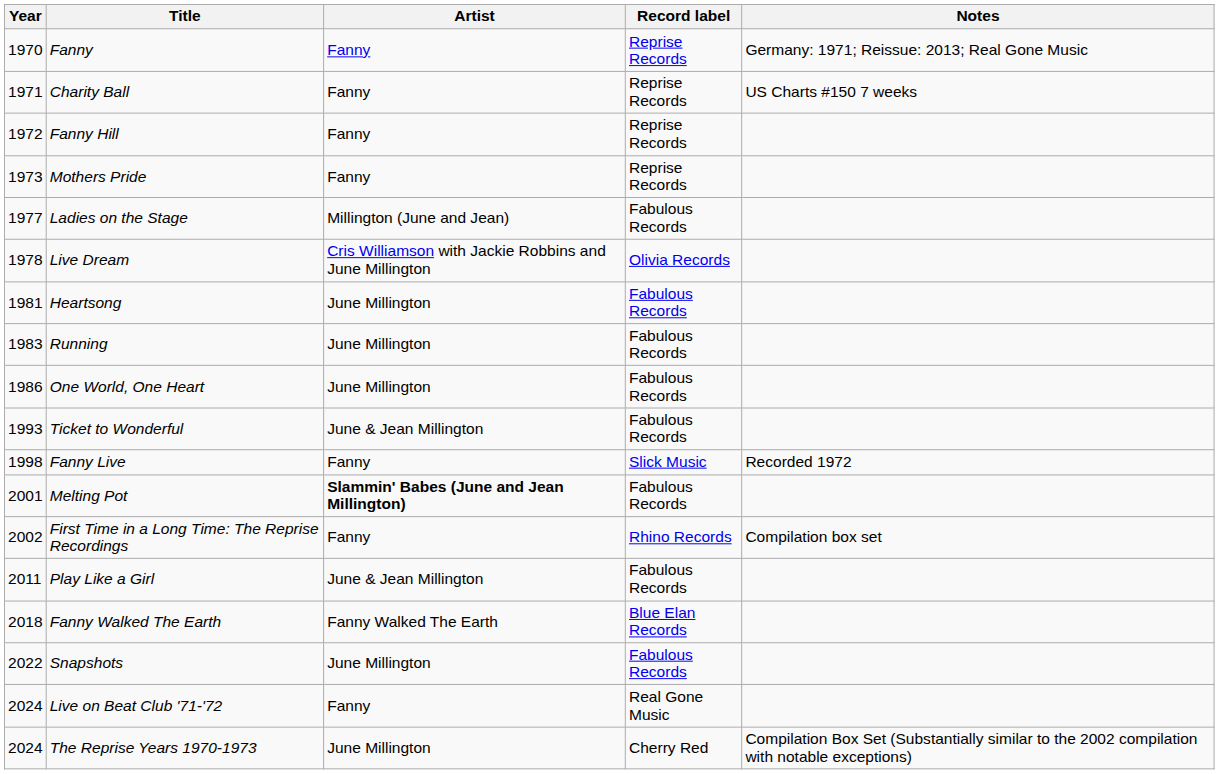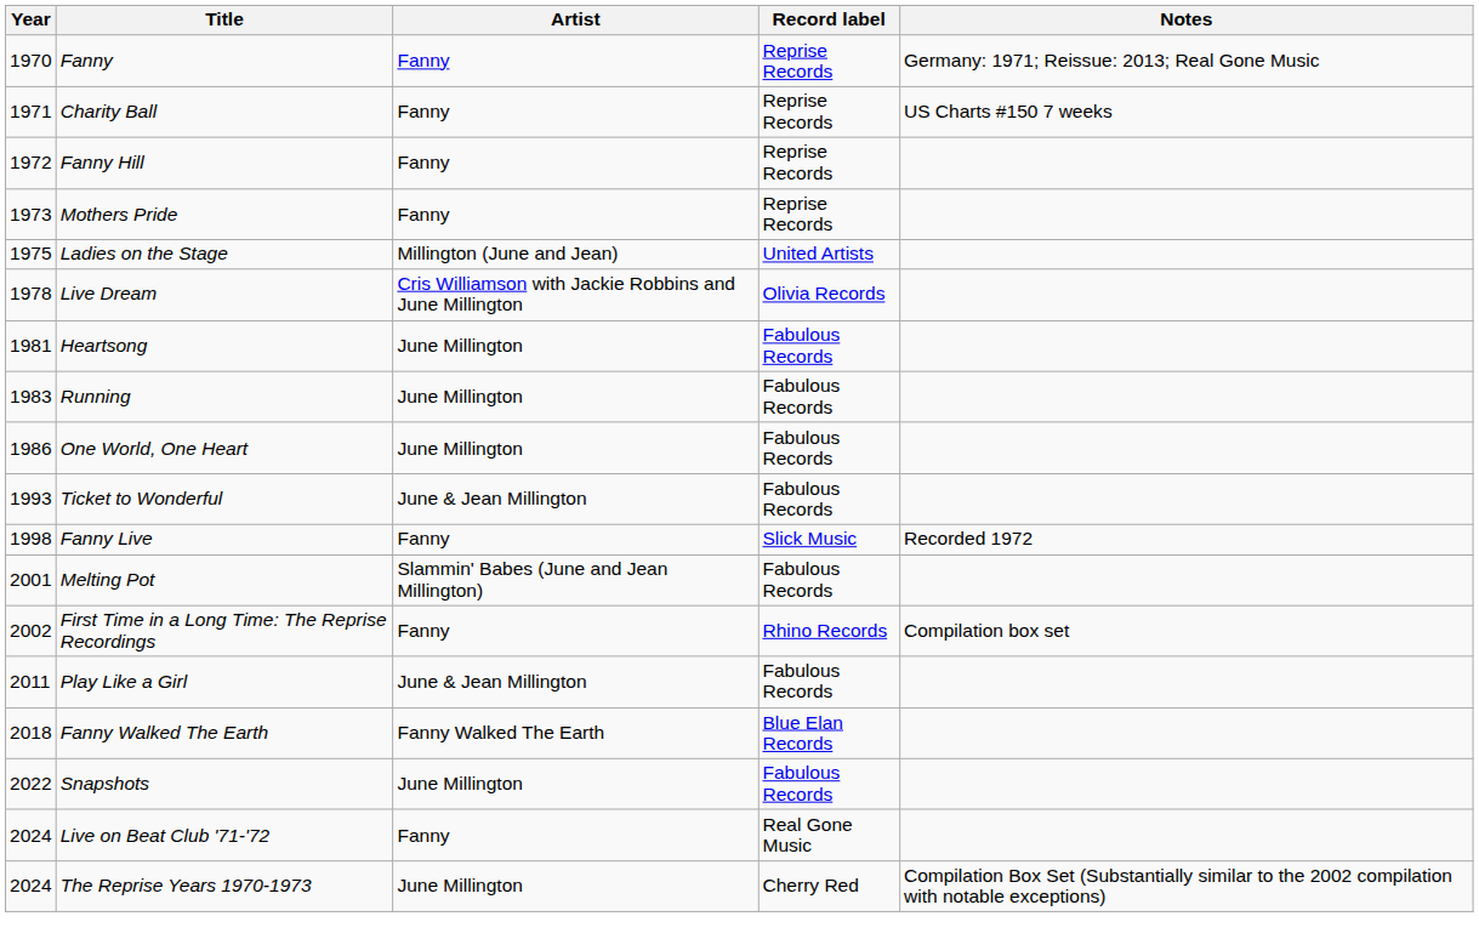 <table class="wikitable">
 <tr>
 <th>Year</th>
 <th>Title</th>
 <th>Artist</th>
 <th>Record label</th>
 <th>Notes</th>
 </tr>
 <tr>
 <td>1970</td>
 <td><em>Fanny</em></td>
 <td><a href='#'>Fanny</a></td>
 <td><a href='#'>Reprise Records</a></td>
 <td>Germany: 1971; Reissue: 2013; Real Gone Music</td>
 </tr>
 <tr>
 <td>1971</td>
 <td><em>Charity Ball</em></td>
 <td>Fanny</td>
 <td>Reprise Records</td>
 <td>US Charts #150 7 weeks</td>
 </tr>
 <tr>
 <td>1972</td>
 <td><em>Fanny Hill</em></td>
 <td>Fanny</td>
 <td>Reprise Records</td>
 <td></td>
 </tr>
 <tr>
 <td>1973</td>
 <td><em>Mothers Pride</em></td>
 <td>Fanny</td>
 <td>Reprise Records</td>
 <td></td>
 </tr>
 <tr>
-<td>1977</td>
+<td>1975</td>
 <td><em>Ladies on the Stage</em></td>
 <td>Millington (June and Jean)</td>
-<td>Fabulous Records</td>
+<td><a href='#'>United Artists</a></td>
 <td></td>
 </tr>
 <tr>
 <td>1978</td>
 <td><em>Live Dream</em></td>
 <td><a href='#'>Cris Williamson</a> with Jackie Robbins and June Millington</td>
 <td><a href='#'>Olivia Records</a></td>
 <td></td>
 </tr>
 <tr>
 <td>1981</td>
 <td><em>Heartsong</em></td>
 <td>June Millington</td>
 <td><a href='#'>Fabulous Records</a></td>
 <td></td>
 </tr>
 <tr>
 <td>1983</td>
 <td><em>Running</em></td>
 <td>June Millington</td>
 <td>Fabulous Records</td>
 <td></td>
 </tr>
 <tr>
 <td>1986</td>
 <td><em>One World, One Heart</em></td>
 <td>June Millington</td>
 <td>Fabulous Records</td>
 <td></td>
 </tr>
 <tr>
 <td>1993</td>
 <td><em>Ticket to Wonderful</em></td>
 <td>June & Jean Millington</td>
 <td>Fabulous Records</td>
 <td></td>
 </tr>
 <tr>
 <td>1998</td>
 <td><em>Fanny Live</em></td>
 <td>Fanny</td>
 <td><a href='#'>Slick Music</a></td>
 <td>Recorded 1972</td>
 </tr>
 <tr>
 <td>2001</td>
 <td><em>Melting Pot</em></td>
-<td><strong>Slammin' Babes (June and Jean Millington)</strong></td>
+<td>Slammin' Babes (June and Jean Millington)</td>
 <td>Fabulous Records</td>
 <td></td>
 </tr>
 <tr>
 <td>2002</td>
 <td><em>First Time in a Long Time: The Reprise Recordings</em></td>
 <td>Fanny</td>
 <td><a href='#'>Rhino Records</a></td>
 <td>Compilation box set</td>
 </tr>
 <tr>
 <td>2011</td>
 <td><em>Play Like a Girl</em></td>
 <td>June & Jean Millington</td>
 <td>Fabulous Records</td>
 <td></td>
 </tr>
 <tr>
 <td>2018</td>
 <td><em>Fanny Walked The Earth</em></td>
 <td>Fanny Walked The Earth</td>
 <td><a href='#'>Blue Elan Records</a></td>
 <td></td>
 </tr>
 <tr>
 <td>2022</td>
 <td><em>Snapshots</em></td>
 <td>June Millington</td>
 <td><a href='#'>Fabulous Records</a></td>
 <td></td>
 </tr>
 <tr>
 <td>2024</td>
 <td><em>Live on Beat Club '71-'72</em></td>
 <td>Fanny</td>
 <td>Real Gone Music</td>
 <td></td>
 </tr>
 <tr>
 <td>2024</td>
 <td><em>The Reprise Years 1970-1973</em></td>
 <td>June Millington</td>
 <td>Cherry Red</td>
 <td>Compilation Box Set (Substantially similar to the 2002 compilation with notable exceptions)</td>
 </tr>
 </table>
